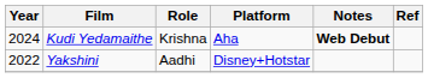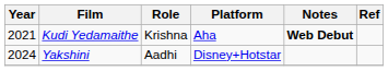 <table class="wikitable sortable">
 <tr>
 <th>Year</th>
 <th>Film</th>
 <th>Role</th>
 <th>Platform</th>
 <th>Notes</th>
 <th>Ref</th>
 </tr>
 <tr>
-<td>2024</td>
+<td>2021</td>
 <td><em><a href='#'>Kudi Yedamaithe</a></em></td>
 <td>Krishna</td>
 <td><a href='#'>Aha</a></td>
 <td><strong>Web Debut</strong></td>
 <td></td>
 </tr>
 <tr>
-<td>2022</td>
+<td>2024</td>
 <td><a href='#'><em>Yakshini</em></a></td>
 <td>Aadhi</td>
 <td><a href='#'>Disney+Hotstar</a></td>
 <td></td>
 <td></td>
 </tr>
 <tr>
 </tr>
 </table>
